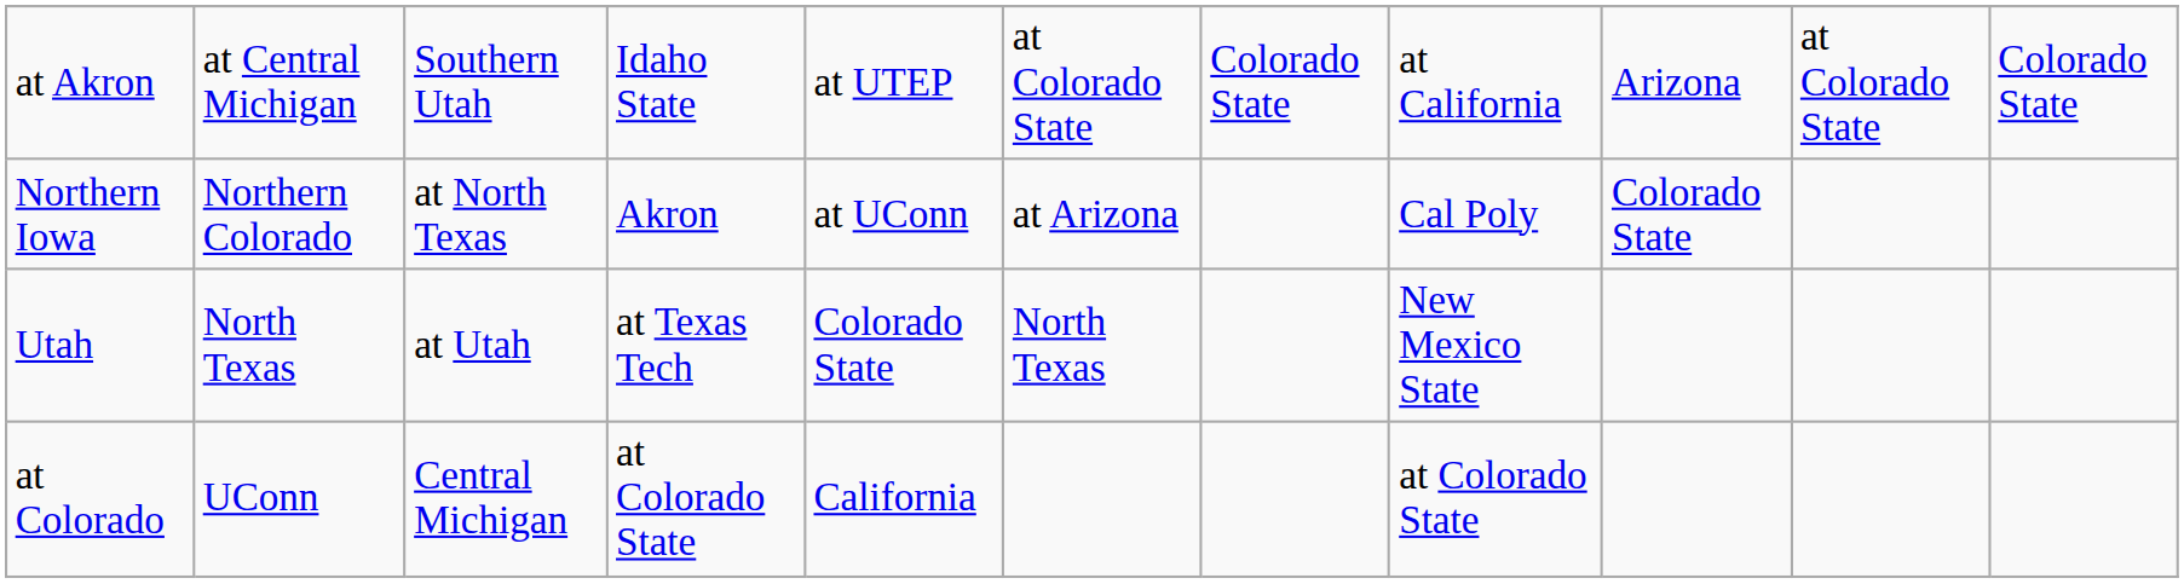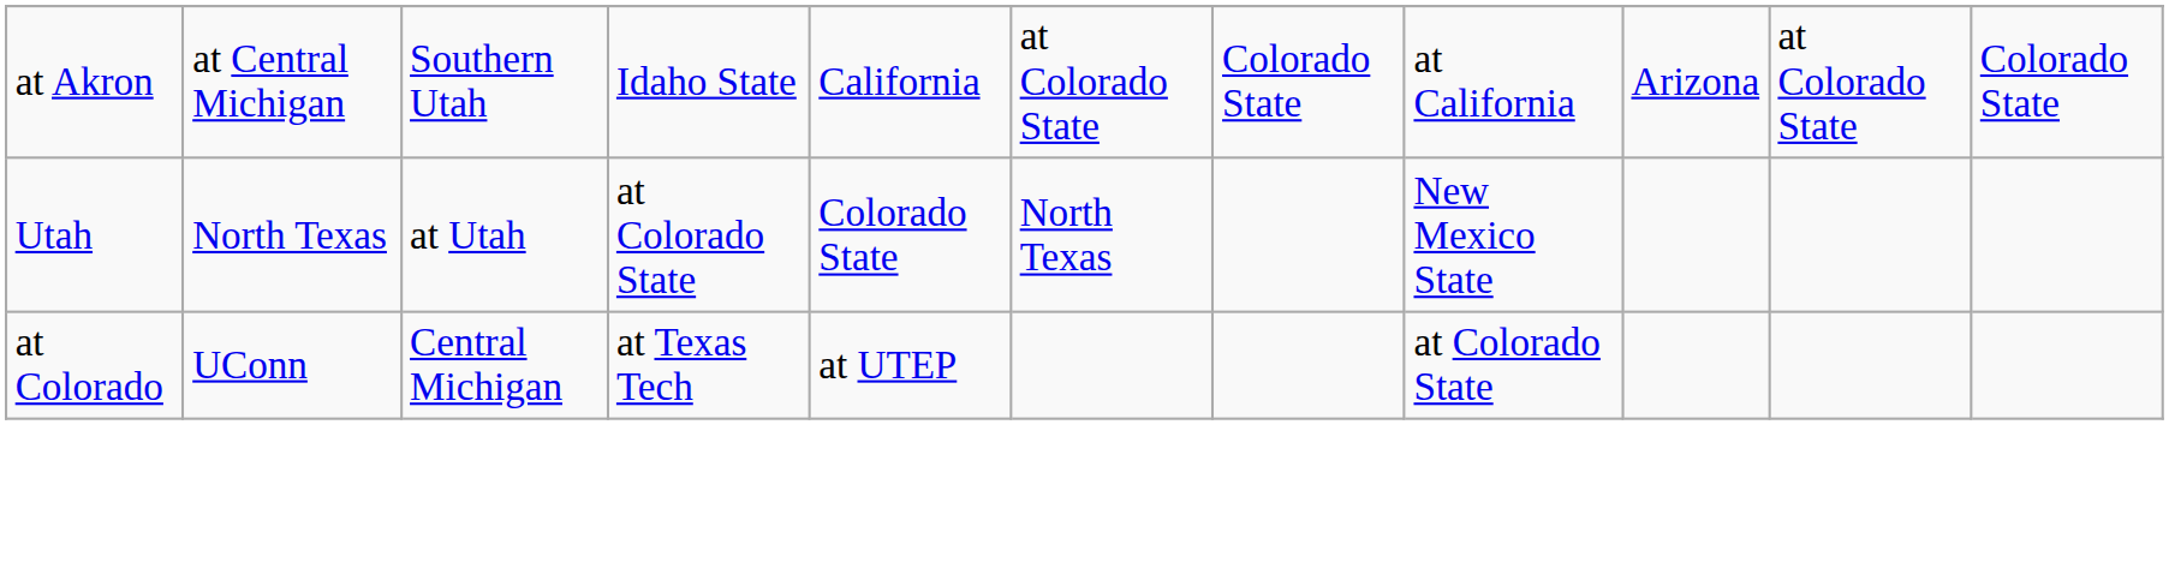 <table class="wikitable">
 <tr>
 </tr>
 <tr>
 <td>at <a href='#'>Akron</a></td>
 <td>at <a href='#'>Central Michigan</a></td>
 <td><a href='#'>Southern Utah</a></td>
 <td><a href='#'>Idaho State</a></td>
-<td>at <a href='#'>UTEP</a></td>
+<td><a href='#'>California</a></td>
 <td>at <a href='#'>Colorado State</a></td>
 <td><a href='#'>Colorado State</a></td>
 <td>at <a href='#'>California</a></td>
 <td><a href='#'>Arizona</a></td>
 <td>at <a href='#'>Colorado State</a></td>
 <td><a href='#'>Colorado State</a></td>
 </tr>
 <tr>
-<td><a href='#'>Northern Iowa</a></td>
-<td><a href='#'>Northern Colorado</a></td>
-<td>at <a href='#'>North Texas</a></td>
-<td><a href='#'>Akron</a></td>
-<td>at <a href='#'>UConn</a></td>
-<td>at <a href='#'>Arizona</a></td>
-<td></td>
-<td><a href='#'>Cal Poly</a></td>
-<td><a href='#'>Colorado State</a></td>
-<td></td>
-<td></td>
-</tr>
-<tr>
 <td><a href='#'>Utah</a></td>
 <td><a href='#'>North Texas</a></td>
 <td>at <a href='#'>Utah</a></td>
-<td>at <a href='#'>Texas Tech</a></td>
+<td>at <a href='#'>Colorado State</a></td>
 <td><a href='#'>Colorado State</a></td>
 <td><a href='#'>North Texas</a></td>
 <td></td>
 <td><a href='#'>New Mexico State</a></td>
 <td></td>
 <td></td>
 <td></td>
 </tr>
 <tr>
 <td>at <a href='#'>Colorado</a></td>
 <td><a href='#'>UConn</a></td>
 <td><a href='#'>Central Michigan</a></td>
-<td>at <a href='#'>Colorado State</a></td>
-<td><a href='#'>California</a></td>
+<td>at <a href='#'>Texas Tech</a></td>
+<td>at <a href='#'>UTEP</a></td>
 <td></td>
 <td></td>
 <td>at <a href='#'>Colorado State</a></td>
 <td></td>
 <td></td>
 <td></td>
 </tr>
 </table>
